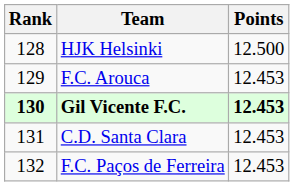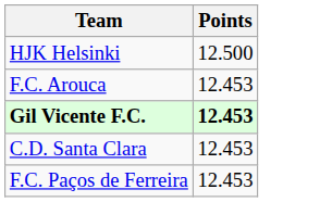 <table class="wikitable" style="text-align: center;">
 <tr>
-<th>Rank</th>
 <th>Team</th>
 <th>Points</th>
 </tr>
 <tr>
-<td>128</td>
 <td align="left"> <a href='#'>HJK Helsinki</a></td>
 <td>12.500</td>
 </tr>
 <tr>
-<td>129</td>
 <td align="left"> <a href='#'>F.C. Arouca</a></td>
 <td>12.453</td>
 </tr>
 <tr bgcolor="#ddffdd" style="font-weight:bold">
-<td>130</td>
 <td align="left"> Gil Vicente F.C.</td>
 <td>12.453</td>
 </tr>
 <tr>
-<td>131</td>
 <td align="left"> <a href='#'>C.D. Santa Clara</a></td>
 <td>12.453</td>
 </tr>
 <tr>
-<td>132</td>
 <td align="left"> <a href='#'>F.C. Paços de Ferreira</a></td>
 <td>12.453</td>
 </tr>
 </table>
